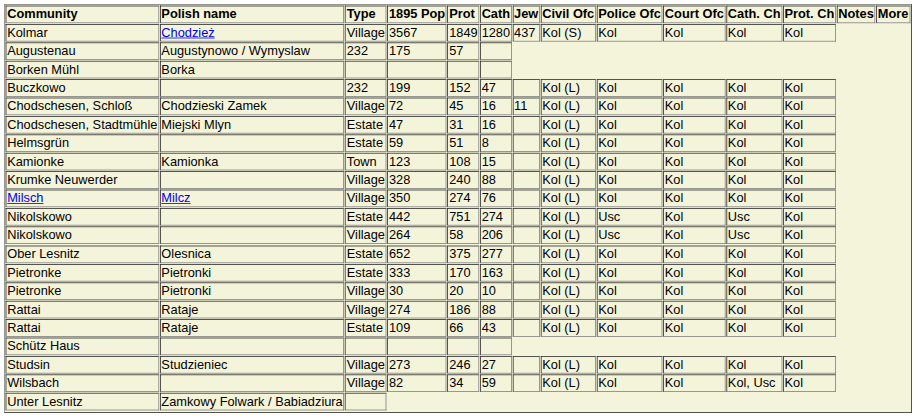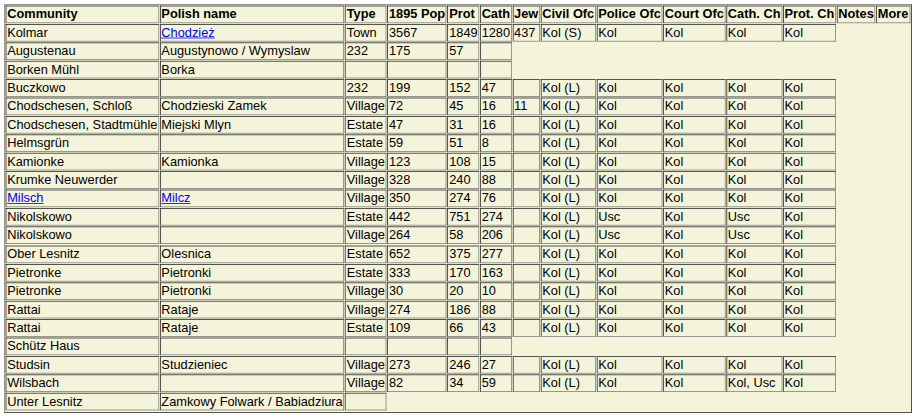 <table border=1 cellspacing=1 bgcolor="#F4F4DB">
 <tr>
 <td><strong>Community</strong></td>
 <td><strong>Polish name</strong></td>
 <td><strong>Type</strong></td>
 <td><strong>1895 Pop</strong></td>
 <td><strong>Prot</strong></td>
 <td><strong>Cath</strong></td>
 <td><strong>Jew</strong></td>
 <td><strong>Civil Ofc</strong></td>
 <td><strong>Police Ofc</strong></td>
 <td><strong>Court Ofc</strong></td>
 <td><strong>Cath. Ch</strong></td>
 <td><strong>Prot. Ch</strong></td>
 <td><strong>Notes</strong></td>
 <td><strong>More</strong></td>
 </tr>
 <tr>
 <td>Kolmar</td>
 <td><a href='#'>Chodzież</a></td>
-<td>Village</td>
+<td>Town</td>
 <td>3567</td>
 <td>1849</td>
 <td>1280</td>
 <td>437</td>
 <td>Kol (S)</td>
 <td>Kol</td>
 <td>Kol</td>
 <td>Kol</td>
 <td>Kol</td>
 </tr>
 <tr>
 <td>Augustenau</td>
 <td>Augustynowo / Wymyslaw</td>
 <td>232</td>
 <td>175</td>
 <td>57</td>
 <td></td>
 </tr>
 <tr>
 <td>Borken Mühl</td>
 <td>Borka</td>
 <td></td>
 <td></td>
 <td></td>
 <td></td>
 </tr>
 <tr>
 <td>Buczkowo</td>
 <td></td>
 <td>232</td>
 <td>199</td>
 <td>152</td>
 <td>47</td>
 <td></td>
 <td>Kol (L)</td>
 <td>Kol</td>
 <td>Kol</td>
 <td>Kol</td>
 <td>Kol</td>
 </tr>
 <tr>
 <td>Chodschesen, Schloß</td>
 <td>Chodzieski Zamek</td>
 <td>Village</td>
 <td>72</td>
 <td>45</td>
 <td>16</td>
 <td>11</td>
 <td>Kol (L)</td>
 <td>Kol</td>
 <td>Kol</td>
 <td>Kol</td>
 <td>Kol</td>
 </tr>
 <tr>
 <td>Chodschesen, Stadtmühle</td>
 <td>Miejski Mlyn</td>
 <td>Estate</td>
 <td>47</td>
 <td>31</td>
 <td>16</td>
 <td></td>
 <td>Kol (L)</td>
 <td>Kol</td>
 <td>Kol</td>
 <td>Kol</td>
 <td>Kol</td>
 </tr>
 <tr>
 <td>Helmsgrün</td>
 <td></td>
 <td>Estate</td>
 <td>59</td>
 <td>51</td>
 <td>8</td>
 <td></td>
 <td>Kol (L)</td>
 <td>Kol</td>
 <td>Kol</td>
 <td>Kol</td>
 <td>Kol</td>
 </tr>
 <tr>
 <td>Kamionke</td>
 <td>Kamionka</td>
-<td>Town</td>
+<td>Village</td>
 <td>123</td>
 <td>108</td>
 <td>15</td>
 <td></td>
 <td>Kol (L)</td>
 <td>Kol</td>
 <td>Kol</td>
 <td>Kol</td>
 <td>Kol</td>
 </tr>
 <tr>
 <td>Krumke Neuwerder</td>
 <td></td>
 <td>Village</td>
 <td>328</td>
 <td>240</td>
 <td>88</td>
 <td></td>
 <td>Kol (L)</td>
 <td>Kol</td>
 <td>Kol</td>
 <td>Kol</td>
 <td>Kol</td>
 </tr>
 <tr>
 <td><a href='#'>Milsch</a></td>
 <td><a href='#'>Milcz</a></td>
 <td>Village</td>
 <td>350</td>
 <td>274</td>
 <td>76</td>
 <td></td>
 <td>Kol (L)</td>
 <td>Kol</td>
 <td>Kol</td>
 <td>Kol</td>
 <td>Kol</td>
 </tr>
 <tr>
 <td>Nikolskowo</td>
 <td></td>
 <td>Estate</td>
 <td>442</td>
 <td>751</td>
 <td>274</td>
 <td></td>
 <td>Kol (L)</td>
 <td>Usc</td>
 <td>Kol</td>
 <td>Usc</td>
 <td>Kol</td>
 </tr>
 <tr>
 <td>Nikolskowo</td>
 <td></td>
 <td>Village</td>
 <td>264</td>
 <td>58</td>
 <td>206</td>
 <td></td>
 <td>Kol (L)</td>
 <td>Usc</td>
 <td>Kol</td>
 <td>Usc</td>
 <td>Kol</td>
 </tr>
 <tr>
 </tr>
 <tr>
 <td>Ober Lesnitz</td>
 <td>Olesnica</td>
 <td>Estate</td>
 <td>652</td>
 <td>375</td>
 <td>277</td>
 <td></td>
 <td>Kol (L)</td>
 <td>Kol</td>
 <td>Kol</td>
 <td>Kol</td>
 <td>Kol</td>
 </tr>
 <tr>
 <td>Pietronke</td>
 <td>Pietronki</td>
 <td>Estate</td>
 <td>333</td>
 <td>170</td>
 <td>163</td>
 <td></td>
 <td>Kol (L)</td>
 <td>Kol</td>
 <td>Kol</td>
 <td>Kol</td>
 <td>Kol</td>
 </tr>
 <tr>
 <td>Pietronke</td>
 <td>Pietronki</td>
 <td>Village</td>
 <td>30</td>
 <td>20</td>
 <td>10</td>
 <td></td>
 <td>Kol (L)</td>
 <td>Kol</td>
 <td>Kol</td>
 <td>Kol</td>
 <td>Kol</td>
 </tr>
 <tr>
 <td>Rattai</td>
 <td>Rataje</td>
 <td>Village</td>
 <td>274</td>
 <td>186</td>
 <td>88</td>
 <td></td>
 <td>Kol (L)</td>
 <td>Kol</td>
 <td>Kol</td>
 <td>Kol</td>
 <td>Kol</td>
 </tr>
 <tr>
 <td>Rattai</td>
 <td>Rataje</td>
 <td>Estate</td>
 <td>109</td>
 <td>66</td>
 <td>43</td>
 <td></td>
 <td>Kol (L)</td>
 <td>Kol</td>
 <td>Kol</td>
 <td>Kol</td>
 <td>Kol</td>
 </tr>
 <tr>
 <td>Schütz Haus</td>
 <td></td>
 <td></td>
 <td></td>
 <td></td>
 <td></td>
 </tr>
 <tr>
 <td>Studsin</td>
 <td>Studzieniec</td>
 <td>Village</td>
 <td>273</td>
 <td>246</td>
 <td>27</td>
 <td></td>
 <td>Kol (L)</td>
 <td>Kol</td>
 <td>Kol</td>
 <td>Kol</td>
 <td>Kol</td>
 </tr>
 <tr>
 <td>Wilsbach</td>
 <td></td>
 <td>Village</td>
 <td>82</td>
 <td>34</td>
 <td>59</td>
 <td></td>
 <td>Kol (L)</td>
 <td>Kol</td>
 <td>Kol</td>
 <td>Kol, Usc</td>
 <td>Kol</td>
 </tr>
 <tr>
 <td>Unter Lesnitz</td>
 <td>Zamkowy Folwark / Babiadziura</td>
 <td></td>
 </tr>
 <tr>
 </tr>
 </table>
